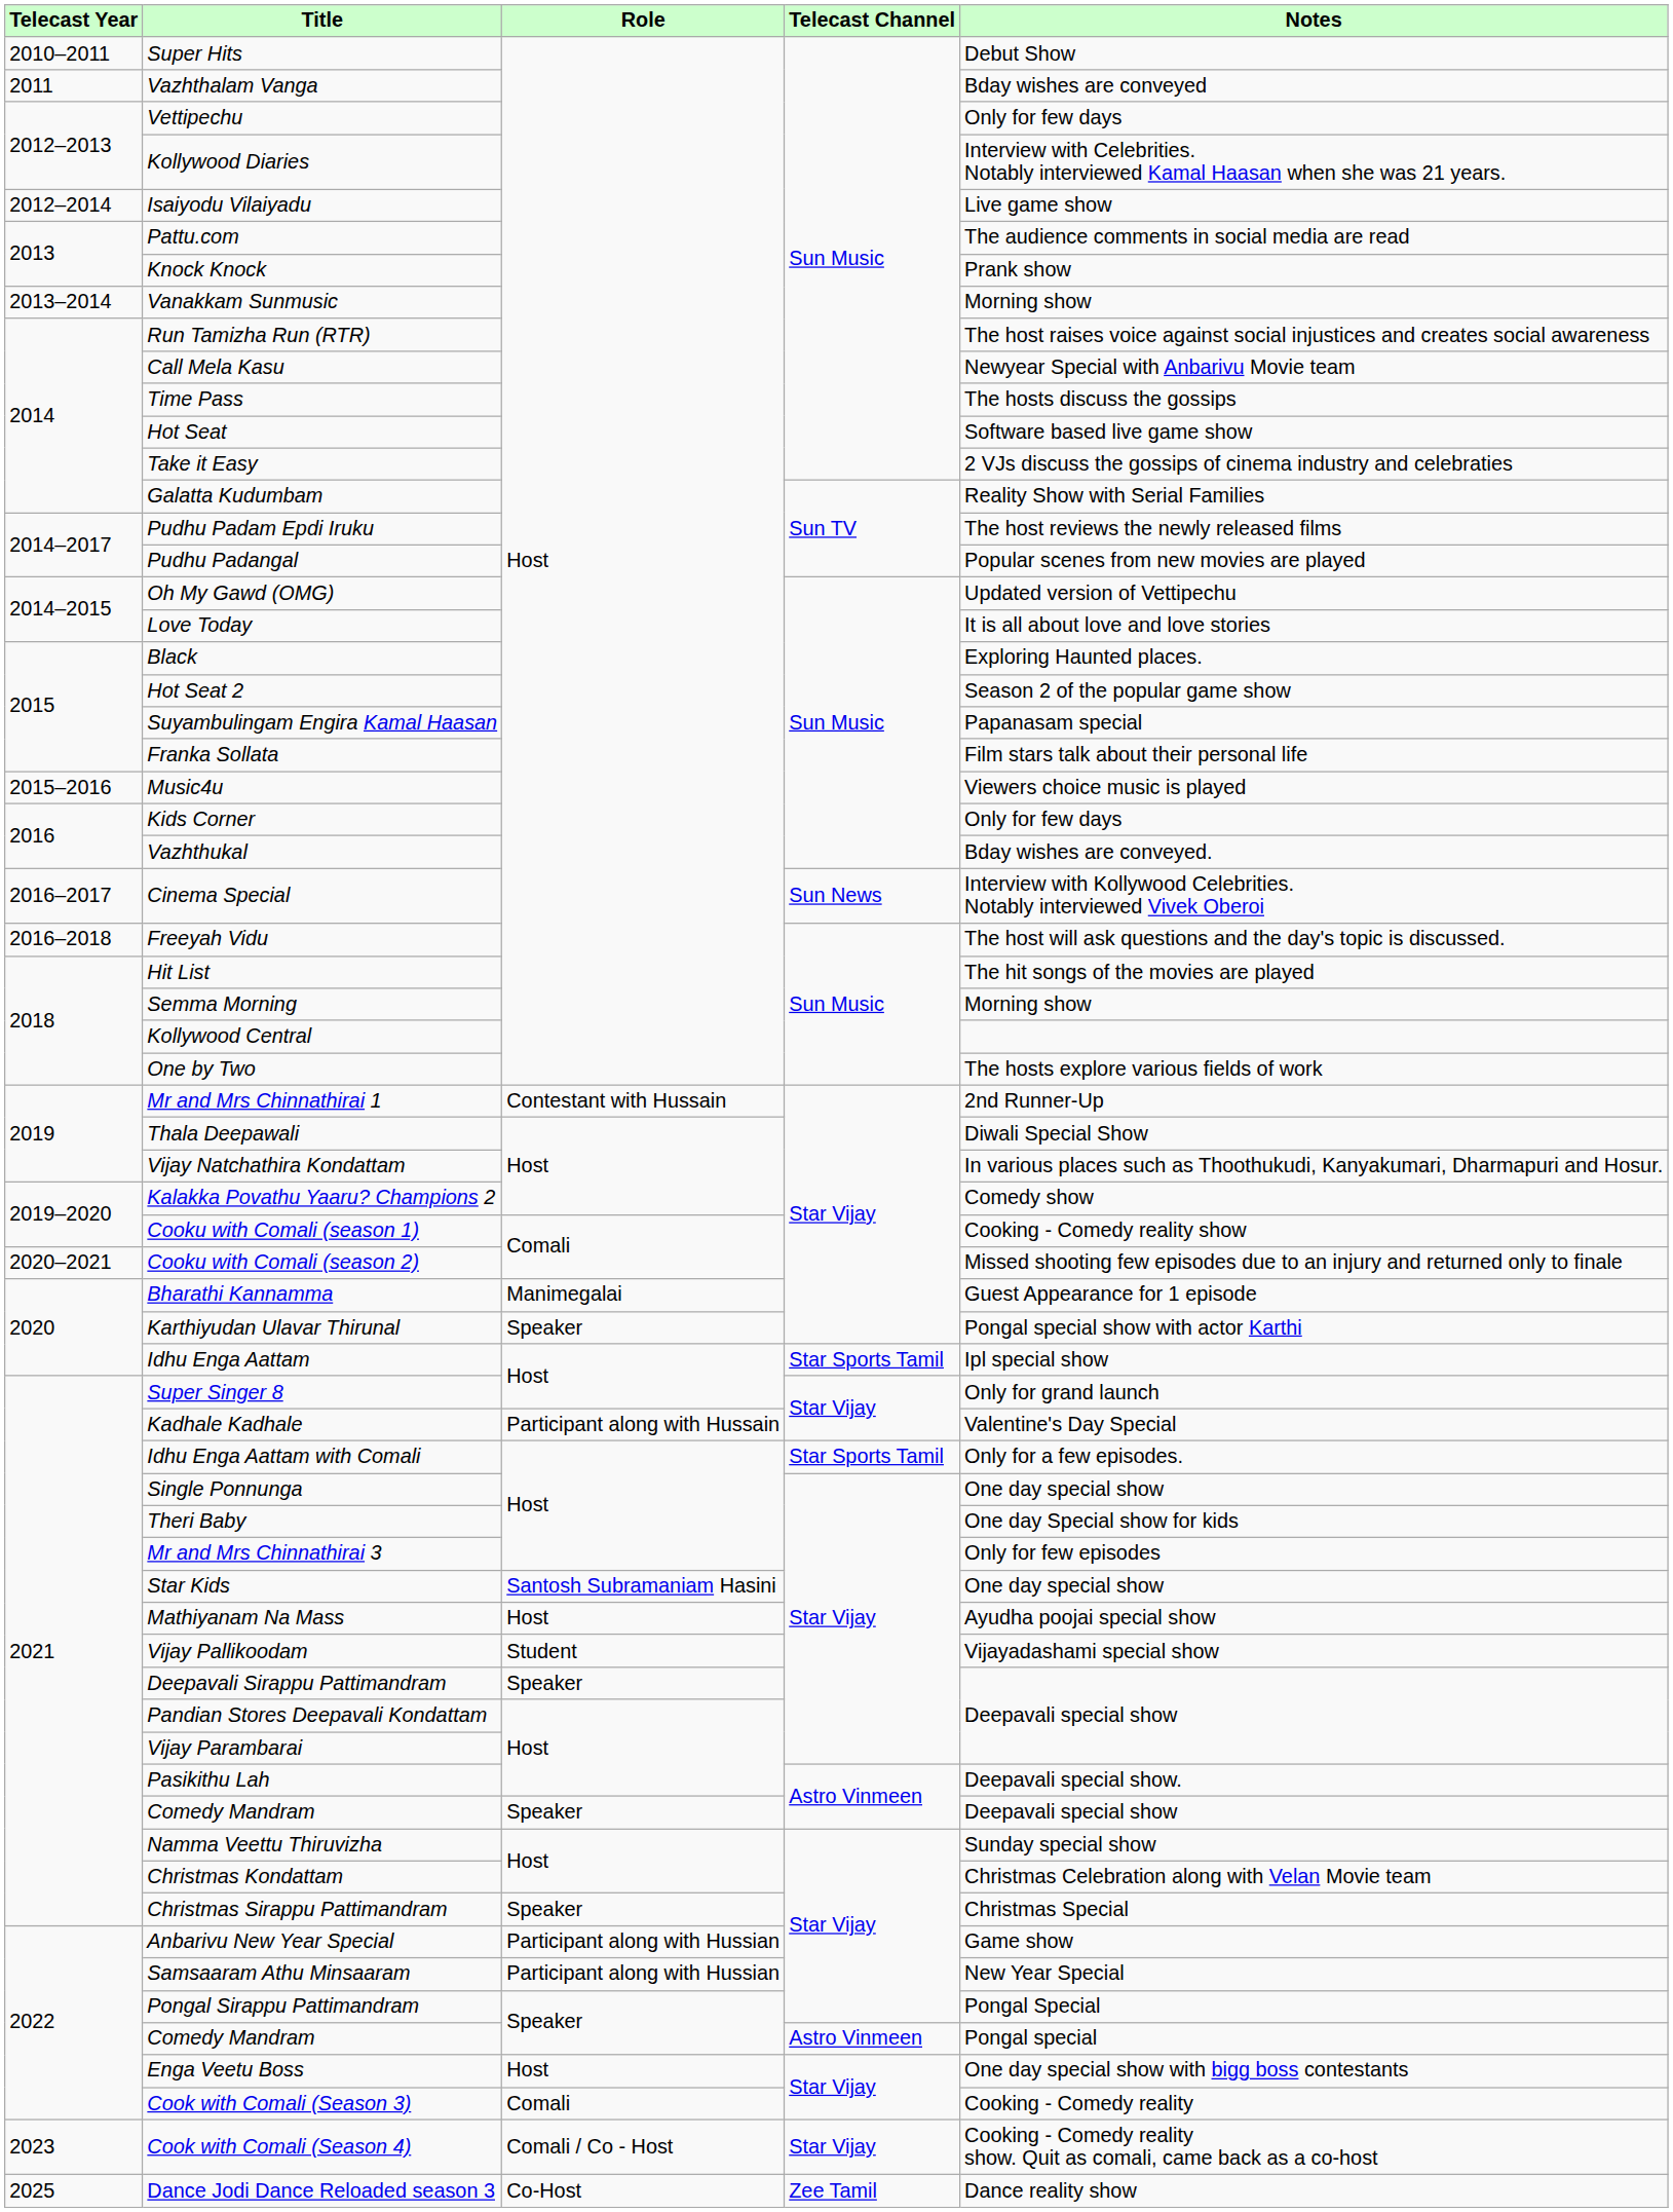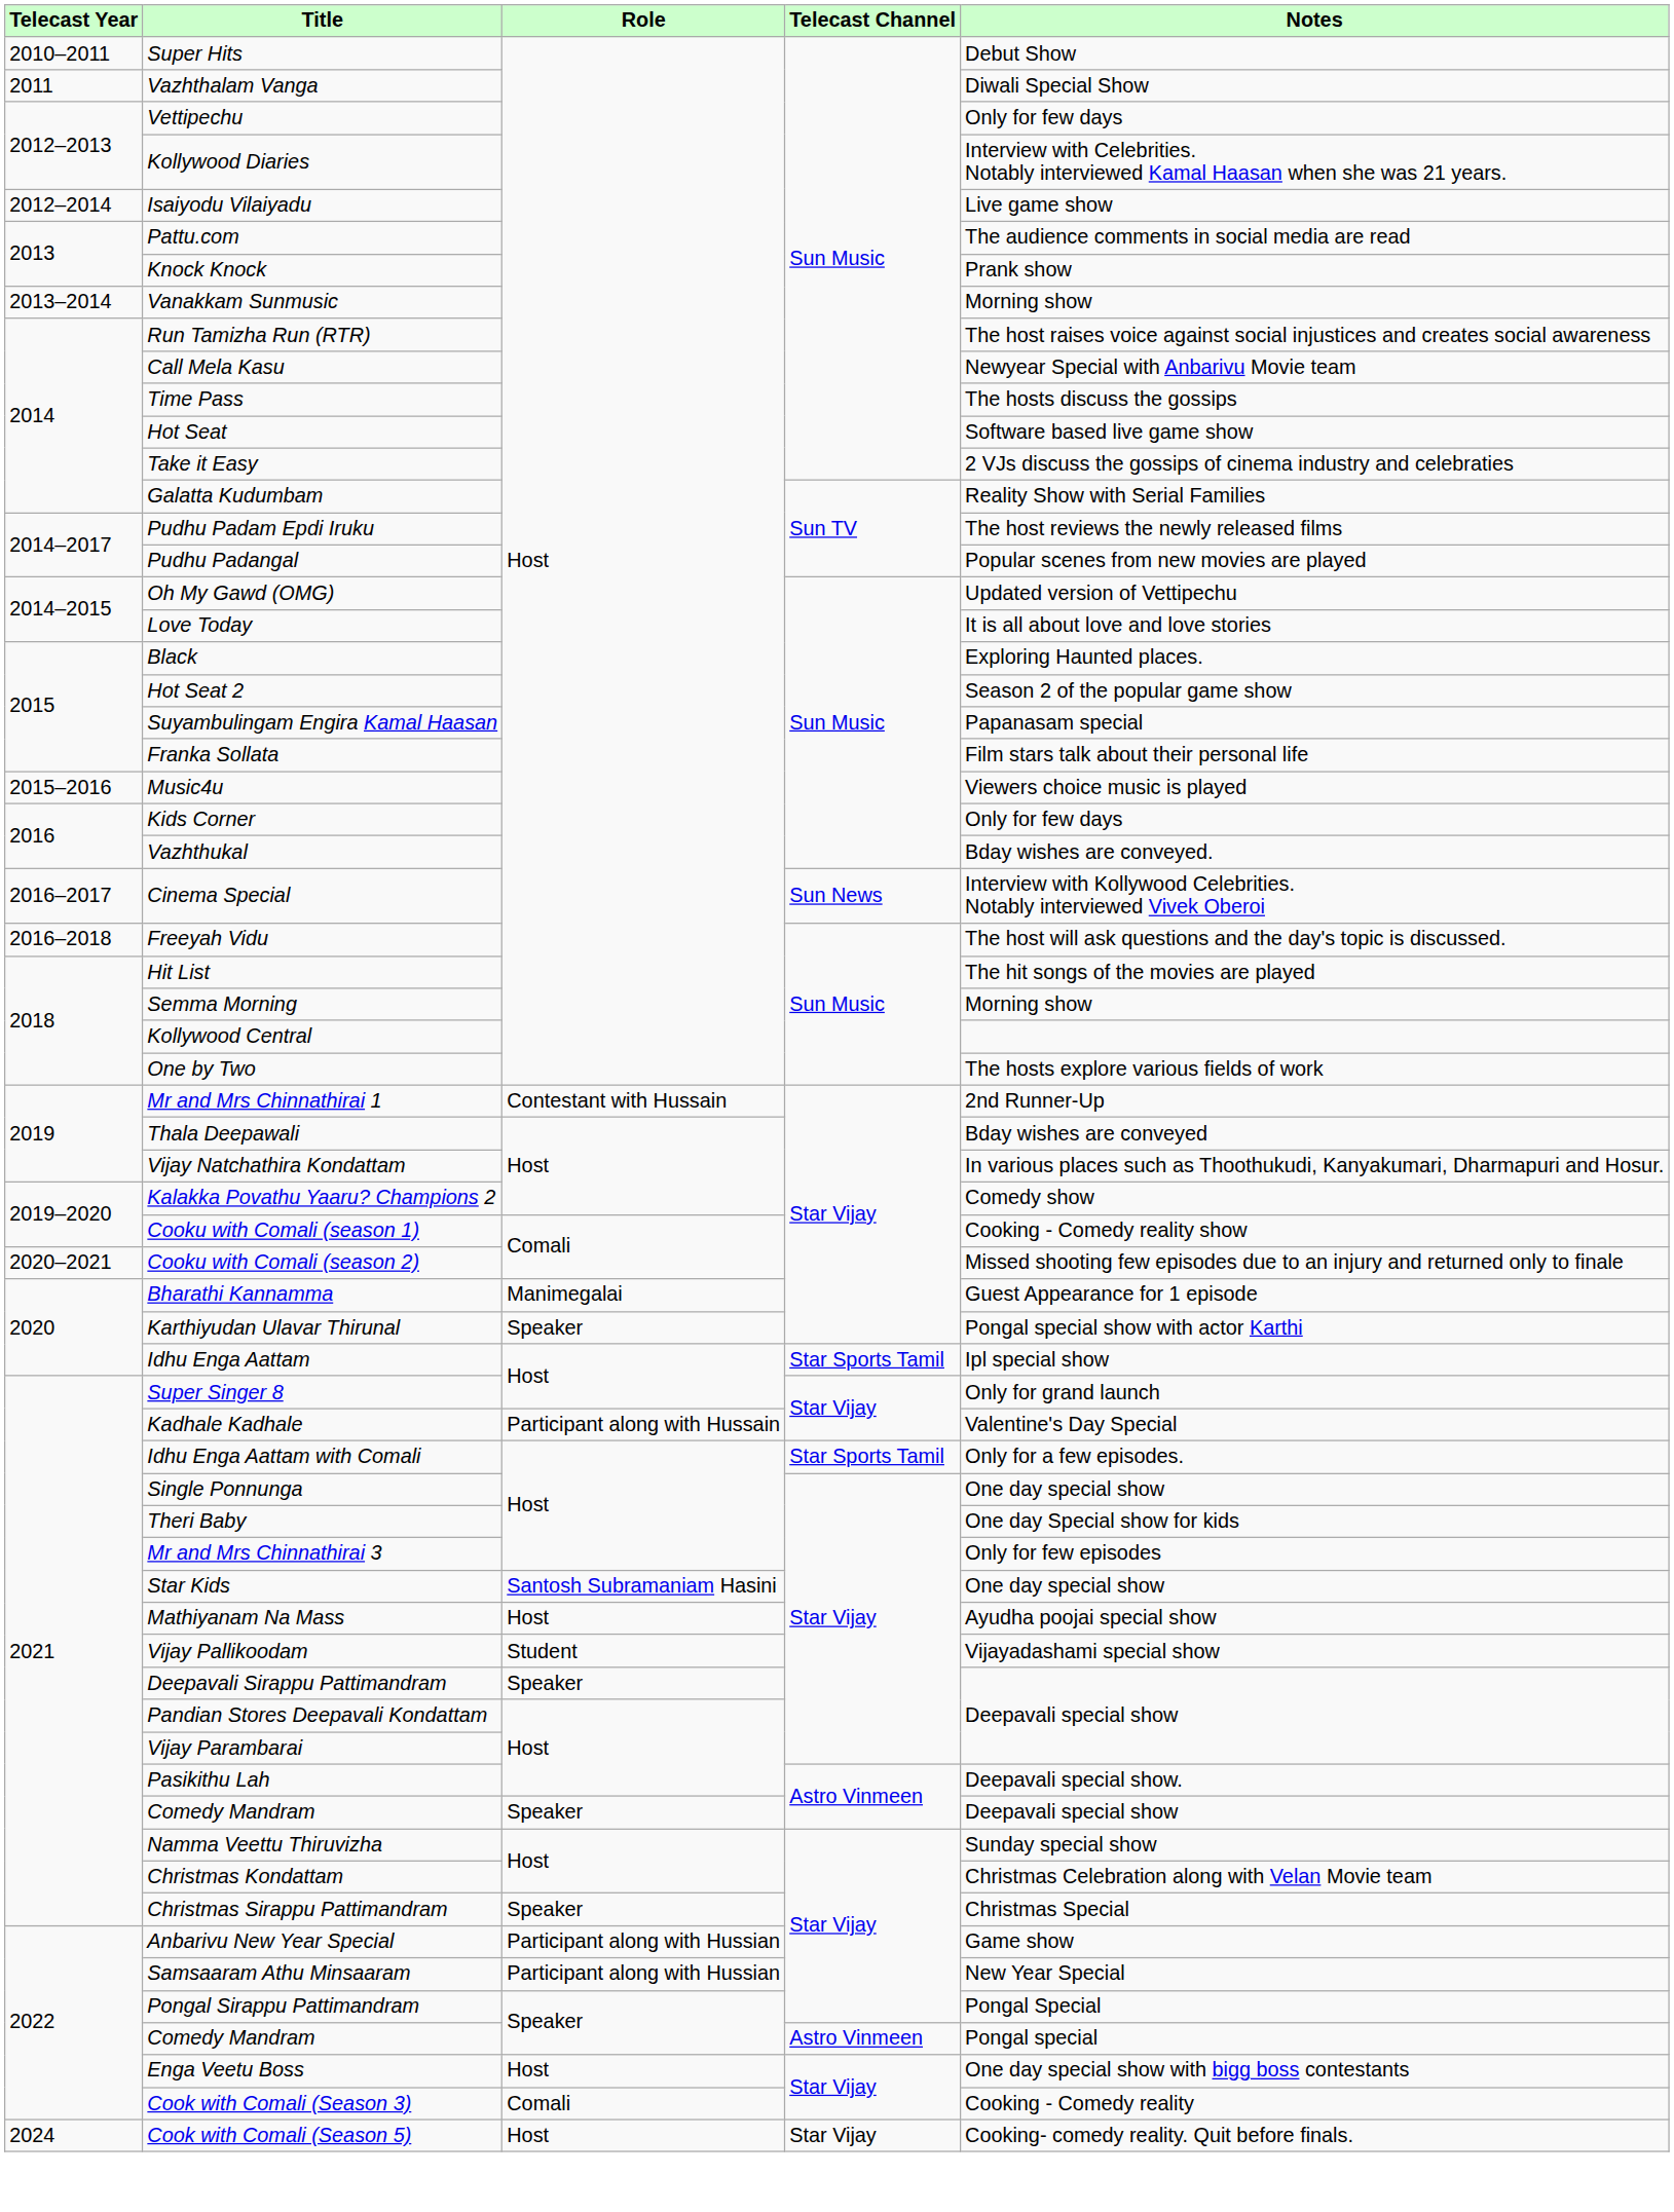 <table class="wikitable">
 <tr>
 <th style="background:#cfc;">Telecast Year</th>
 <th style="background:#cfc;">Title</th>
 <th style="background:#cfc;">Role</th>
 <th style="background:#cfc;">Telecast Channel</th>
 <th style="background:#cfc;">Notes</th>
 </tr>
 <tr>
 <td>2010–2011</td>
 <td><em>Super Hits</em></td>
 <td rowspan="31">Host</td>
 <td rowspan="13"><a href='#'>Sun Music</a></td>
 <td>Debut Show</td>
 </tr>
 <tr>
 <td>2011</td>
 <td><em>Vazhthalam Vanga</em></td>
-<td>Bday wishes are conveyed</td>
+<td>Diwali Special Show</td>
 </tr>
 <tr>
 <td rowspan="2">2012–2013</td>
 <td><em>Vettipechu</em></td>
 <td>Only for few days</td>
 </tr>
 <tr>
 <td><em>Kollywood Diaries</em></td>
 <td>Interview with Celebrities.<br>Notably interviewed <a href='#'>Kamal Haasan</a> when she was 21 years.</td>
 </tr>
 <tr>
 <td>2012–2014</td>
 <td><em>Isaiyodu Vilaiyadu</em></td>
 <td>Live game show</td>
 </tr>
 <tr>
 <td rowspan="2">2013</td>
 <td><em>Pattu.com</em></td>
 <td>The audience comments in social media are read</td>
 </tr>
 <tr>
 <td><em>Knock Knock</em></td>
 <td>Prank show</td>
 </tr>
 <tr>
 <td>2013–2014</td>
 <td><em>Vanakkam Sunmusic</em></td>
 <td>Morning show</td>
 </tr>
 <tr>
 <td rowspan="6">2014</td>
 <td><em>Run Tamizha Run (RTR)</em></td>
 <td>The host raises voice against social injustices and creates social awareness</td>
 </tr>
 <tr>
 <td><em>Call Mela Kasu</em></td>
 <td>Newyear Special with <a href='#'>Anbarivu</a> Movie team</td>
 </tr>
 <tr>
 <td><em>Time Pass</em></td>
 <td>The hosts discuss the gossips</td>
 </tr>
 <tr>
 <td><em>Hot Seat</em></td>
 <td>Software based live game show</td>
 </tr>
 <tr>
 <td><em>Take it Easy</em></td>
 <td>2 VJs discuss the gossips of cinema industry and celebraties</td>
 </tr>
 <tr>
 <td><em>Galatta Kudumbam</em></td>
 <td rowspan="3"><a href='#'>Sun TV</a></td>
 <td>Reality Show with Serial Families</td>
 </tr>
 <tr>
 <td rowspan="2">2014–2017</td>
 <td><em>Pudhu Padam Epdi Iruku</em></td>
 <td>The host reviews the newly released films</td>
 </tr>
 <tr>
 <td><em>Pudhu Padangal</em></td>
 <td>Popular scenes from new movies are played</td>
 </tr>
 <tr>
 <td rowspan="2">2014–2015</td>
 <td><em>Oh My Gawd (OMG)</em></td>
 <td rowspan="9"><a href='#'>Sun Music</a></td>
 <td>Updated version of Vettipechu</td>
 </tr>
 <tr>
 <td><em>Love Today</em></td>
 <td>It is all about love and love stories</td>
 </tr>
 <tr>
 <td rowspan="4">2015</td>
 <td><em>Black</em></td>
 <td>Exploring Haunted places.</td>
 </tr>
 <tr>
 <td><em>Hot Seat 2</em></td>
 <td>Season 2 of the popular game show</td>
 </tr>
 <tr>
 <td><em>Suyambulingam Engira <a href='#'>Kamal Haasan</a></em></td>
 <td>Papanasam special</td>
 </tr>
 <tr>
 <td><em>Franka Sollata</em></td>
 <td>Film stars talk about their personal life</td>
 </tr>
 <tr>
 <td>2015–2016</td>
 <td><em>Music4u</em></td>
 <td>Viewers choice music is played</td>
 </tr>
 <tr>
 <td rowspan="2">2016</td>
 <td><em>Kids Corner</em></td>
 <td>Only for few days</td>
 </tr>
 <tr>
 <td><em>Vazhthukal</em></td>
 <td>Bday wishes are conveyed.</td>
 </tr>
 <tr>
 <td>2016–2017</td>
 <td><em>Cinema Special</em></td>
 <td><a href='#'>Sun News</a></td>
 <td>Interview with Kollywood Celebrities.<br>Notably interviewed <a href='#'>Vivek Oberoi</a></td>
 </tr>
 <tr>
 <td>2016–2018</td>
 <td><em>Freeyah Vidu</em></td>
 <td rowspan="5"><a href='#'>Sun Music</a></td>
 <td>The host will ask questions and the day's topic is discussed.</td>
 </tr>
 <tr>
 <td rowspan="4">2018</td>
 <td><em>Hit List</em></td>
 <td>The hit songs of the movies are played</td>
 </tr>
 <tr>
 <td><em>Semma Morning</em></td>
 <td>Morning show</td>
 </tr>
 <tr>
 <td><em>Kollywood Central</em></td>
 <td></td>
 </tr>
 <tr>
 <td><em>One by Two</em></td>
 <td>The hosts explore various fields of work</td>
 </tr>
 <tr>
 <td rowspan="3">2019</td>
 <td><em><a href='#'>Mr and Mrs Chinnathirai</a> 1</em></td>
 <td>Contestant with Hussain</td>
 <td rowspan="8"><a href='#'>Star Vijay</a></td>
 <td>2nd Runner-Up</td>
 </tr>
 <tr>
 <td><em>Thala Deepawali</em></td>
 <td rowspan="3">Host</td>
-<td>Diwali Special Show</td>
+<td>Bday wishes are conveyed</td>
 </tr>
 <tr>
 <td><em>Vijay Natchathira Kondattam</em></td>
 <td>In various places such as Thoothukudi, Kanyakumari, Dharmapuri and Hosur.</td>
 </tr>
 <tr>
 <td rowspan="2">2019–2020</td>
 <td><em><a href='#'>Kalakka Povathu Yaaru? Champions</a> 2</em></td>
 <td>Comedy show</td>
 </tr>
 <tr>
 <td><em><a href='#'>Cooku with Comali (season 1)</a></em></td>
 <td rowspan="2">Comali</td>
 <td>Cooking - Comedy reality show</td>
 </tr>
 <tr>
 <td>2020–2021</td>
 <td><em><a href='#'>Cooku with Comali (season 2)</a></em></td>
 <td>Missed shooting few episodes due to an injury and returned only to finale</td>
 </tr>
 <tr>
 <td rowspan="3">2020</td>
 <td><a href='#'><em>Bharathi Kannamma</em></a></td>
 <td>Manimegalai</td>
 <td>Guest Appearance for 1 episode</td>
 </tr>
 <tr>
 <td><em>Karthiyudan Ulavar Thirunal</em></td>
 <td>Speaker</td>
 <td>Pongal special show with actor <a href='#'>Karthi</a></td>
 </tr>
 <tr>
 <td><em>Idhu Enga Aattam</em></td>
 <td rowspan="2">Host</td>
 <td><a href='#'>Star Sports Tamil</a></td>
 <td>Ipl special show</td>
 </tr>
 <tr>
 <td rowspan="17">2021</td>
 <td><a href='#'><em>Super Singer 8</em></a></td>
 <td rowspan="2"><a href='#'>Star Vijay</a></td>
 <td>Only for grand launch</td>
 </tr>
 <tr>
 <td><em>Kadhale Kadhale</em></td>
 <td>Participant along with Hussain</td>
 <td>Valentine's Day Special</td>
 </tr>
 <tr>
 <td><em>Idhu Enga Aattam with Comali</em></td>
 <td rowspan="4">Host</td>
 <td><a href='#'>Star Sports Tamil</a></td>
 <td>Only for a few episodes.</td>
 </tr>
 <tr>
 <td><em>Single Ponnunga</em></td>
 <td rowspan="9"><a href='#'>Star Vijay</a></td>
 <td>One day special show </td>
 </tr>
 <tr>
 <td><em>Theri Baby</em></td>
 <td>One day Special show for kids</td>
 </tr>
 <tr>
 <td><em><a href='#'>Mr and Mrs Chinnathirai</a> 3</em></td>
 <td>Only for few episodes</td>
 </tr>
 <tr>
 <td><em>Star Kids</em></td>
 <td><a href='#'>Santosh Subramaniam</a> Hasini</td>
 <td>One day special show</td>
 </tr>
 <tr>
 <td><em>Mathiyanam Na Mass</em></td>
 <td>Host</td>
 <td>Ayudha poojai special show</td>
 </tr>
 <tr>
 <td><em>Vijay Pallikoodam</em></td>
 <td>Student</td>
 <td>Vijayadashami special show</td>
 </tr>
 <tr>
 <td><em>Deepavali Sirappu Pattimandram</em></td>
 <td>Speaker</td>
 <td rowspan="3">Deepavali special show</td>
 </tr>
 <tr>
 <td><em>Pandian Stores Deepavali Kondattam</em></td>
 <td rowspan="3">Host</td>
 </tr>
 <tr>
 <td><em>Vijay Parambarai</em></td>
 </tr>
 <tr>
 <td><em>Pasikithu Lah</em></td>
 <td rowspan="2"><a href='#'>Astro Vinmeen</a></td>
 <td>Deepavali special show.</td>
 </tr>
 <tr>
 <td><em>Comedy Mandram</em></td>
 <td>Speaker</td>
 <td>Deepavali special show</td>
 </tr>
 <tr>
 <td><em>Namma Veettu Thiruvizha</em></td>
 <td rowspan="2">Host</td>
 <td rowspan="6"><a href='#'>Star Vijay</a></td>
 <td>Sunday special show</td>
 </tr>
 <tr>
 <td><em>Christmas Kondattam</em></td>
 <td>Christmas Celebration along with <a href='#'>Velan</a> Movie team</td>
 </tr>
 <tr>
 <td><em>Christmas Sirappu Pattimandram</em></td>
 <td>Speaker</td>
 <td>Christmas Special</td>
 </tr>
 <tr>
 <td rowspan="6">2022</td>
 <td><em>Anbarivu New Year Special</em></td>
 <td>Participant along with Hussian</td>
 <td>Game show</td>
 </tr>
 <tr>
 <td><em>Samsaaram Athu Minsaaram</em></td>
 <td>Participant along with Hussian</td>
 <td>New Year Special</td>
 </tr>
 <tr>
 <td><em>Pongal Sirappu Pattimandram</em></td>
 <td rowspan="2">Speaker</td>
 <td>Pongal Special</td>
 </tr>
 <tr>
 <td><em>Comedy Mandram</em></td>
 <td><a href='#'>Astro Vinmeen</a></td>
 <td>Pongal special</td>
 </tr>
 <tr>
 <td><em>Enga Veetu Boss</em></td>
 <td>Host</td>
 <td rowspan="2"><a href='#'>Star Vijay</a></td>
 <td>One day special show with <a href='#'>bigg boss</a> contestants</td>
 </tr>
 <tr>
 <td><em><a href='#'>Cook with Comali (Season 3)</a></em></td>
 <td>Comali</td>
 <td>Cooking - Comedy reality</td>
 </tr>
 <tr>
-<td>2023</td>
-<td><em><a href='#'>Cook with Comali (Season 4)</a></em></td>
-<td>Comali / Co - Host</td>
-<td><a href='#'>Star Vijay</a></td>
-<td>Cooking - Comedy reality<br>show. Quit as comali, came back as a co-host</td>
-</tr>
-<tr>
-<td>2025</td>
-<td><a href='#'>Dance Jodi Dance Reloaded season 3</a></td>
-<td>Co-Host</td>
-<td><a href='#'>Zee Tamil</a></td>
-<td>Dance reality show</td>
+<td>2024</td>
+<td><em><a href='#'>Cook with Comali (Season 5)</a></em></td>
+<td>Host</td>
+<td>Star Vijay</td>
+<td>Cooking- comedy reality. Quit before finals.</td>
 </tr>
 </table>
